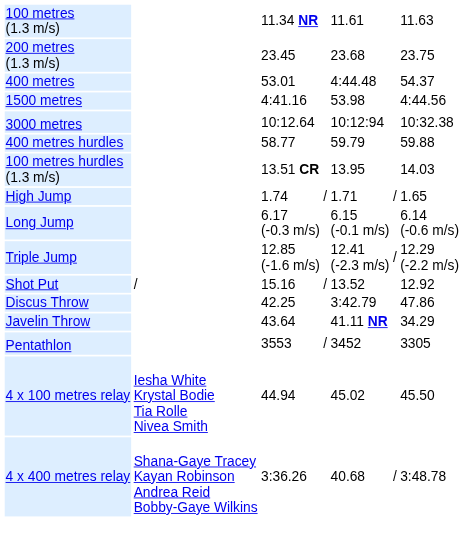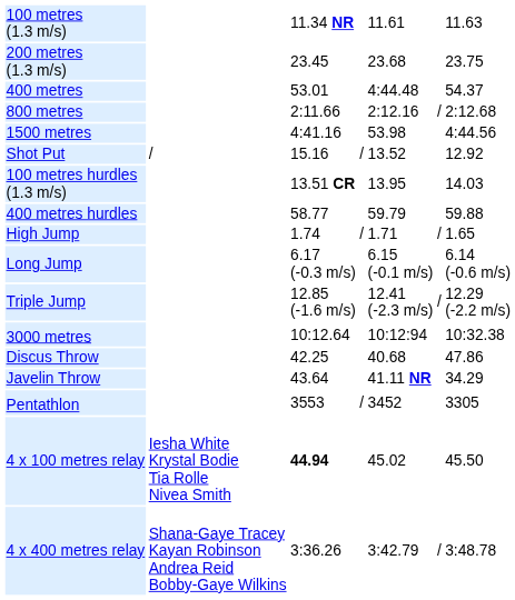 <table>
 <tr>
 <td bgcolor = DDEEFF><a href='#'>100 metres</a> <br> (1.3 m/s)</td>
 <td></td>
 <td>11.34 <strong><a href='#'>NR</a></strong></td>
 <td></td>
 <td>11.61</td>
 <td></td>
 <td>11.63</td>
 </tr>
 <tr>
 <td bgcolor = DDEEFF><a href='#'>200 metres</a> <br> (1.3 m/s)</td>
 <td></td>
 <td>23.45</td>
 <td></td>
 <td>23.68</td>
 <td></td>
 <td>23.75</td>
 </tr>
 <tr>
 <td bgcolor = DDEEFF><a href='#'>400 metres</a></td>
 <td></td>
 <td>53.01</td>
 <td></td>
 <td>4:44.48</td>
 <td></td>
 <td>54.37</td>
 </tr>
 <tr>
+<td bgcolor = DDEEFF><a href='#'>800 metres</a></td>
+<td></td>
+<td>2:11.66</td>
+<td></td>
+<td>2:12.16</td>
+<td>/</td>
+<td>2:12.68</td>
+</tr>
+<tr>
 <td bgcolor = DDEEFF><a href='#'>1500 metres</a></td>
 <td></td>
 <td>4:41.16</td>
 <td></td>
 <td>53.98</td>
 <td></td>
 <td>4:44.56</td>
 </tr>
 <tr>
-<td bgcolor = DDEEFF><a href='#'>3000 metres</a><sup></sup></td>
+<td bgcolor = DDEEFF><a href='#'>Shot Put</a></td>
+<td>/</td>
+<td>15.16</td>
+<td>/</td>
+<td>13.52</td>
 <td></td>
-<td>10:12.64</td>
+<td>12.92</td>
+</tr>
+<tr>
+<td bgcolor = DDEEFF><a href='#'>100 metres hurdles</a> <br> (1.3 m/s)</td>
 <td></td>
-<td>10:12:94</td>
+<td>13.51 <strong>CR</strong></td>
 <td></td>
-<td>10:32.38</td>
+<td>13.95</td>
+<td></td>
+<td>14.03</td>
 </tr>
 <tr>
 <td bgcolor = DDEEFF><a href='#'>400 metres hurdles</a></td>
 <td></td>
 <td>58.77</td>
 <td></td>
 <td>59.79</td>
 <td></td>
 <td>59.88</td>
-</tr>
-<tr>
-<td bgcolor = DDEEFF><a href='#'>100 metres hurdles</a> <br> (1.3 m/s)</td>
-<td></td>
-<td>13.51 <strong>CR</strong></td>
-<td></td>
-<td>13.95</td>
-<td></td>
-<td>14.03</td>
 </tr>
 <tr>
 <td bgcolor = DDEEFF><a href='#'>High Jump</a></td>
 <td></td>
 <td>1.74</td>
 <td>/</td>
 <td>1.71</td>
 <td>/</td>
 <td>1.65</td>
 </tr>
 <tr>
 <td bgcolor = DDEEFF><a href='#'>Long Jump</a></td>
 <td></td>
 <td>6.17 <br> (-0.3 m/s)</td>
 <td></td>
 <td>6.15 <br> (-0.1 m/s)</td>
 <td></td>
 <td>6.14 <br> (-0.6 m/s)</td>
 </tr>
 <tr>
 <td bgcolor = DDEEFF><a href='#'>Triple Jump</a></td>
 <td></td>
 <td>12.85 <br> (-1.6 m/s)</td>
 <td></td>
 <td>12.41 <br> (-2.3 m/s)</td>
 <td>/</td>
 <td>12.29 <br> (-2.2 m/s)</td>
 </tr>
 <tr>
-<td bgcolor = DDEEFF><a href='#'>Shot Put</a></td>
-<td>/</td>
-<td>15.16</td>
-<td>/</td>
-<td>13.52</td>
+<td bgcolor = DDEEFF><a href='#'>3000 metres</a><sup></sup></td>
 <td></td>
-<td>12.92</td>
+<td>10:12.64</td>
+<td></td>
+<td>10:12:94</td>
+<td></td>
+<td>10:32.38</td>
 </tr>
 <tr>
 <td bgcolor = DDEEFF><a href='#'>Discus Throw</a></td>
 <td></td>
 <td>42.25</td>
 <td></td>
-<td>3:42.79</td>
+<td>40.68</td>
 <td></td>
 <td>47.86</td>
 </tr>
 <tr>
 <td bgcolor = DDEEFF><a href='#'>Javelin Throw</a></td>
 <td></td>
 <td>43.64</td>
 <td></td>
 <td>41.11 <strong><a href='#'>NR</a></strong></td>
 <td></td>
 <td>34.29</td>
 </tr>
 <tr>
 <td bgcolor = DDEEFF><a href='#'>Pentathlon</a><sup></sup></td>
 <td></td>
 <td>3553</td>
 <td>/</td>
 <td>3452</td>
 <td></td>
 <td>3305</td>
 </tr>
 <tr>
 <td bgcolor = DDEEFF><a href='#'>4 x 100 metres relay</a></td>
 <td>  <br> <a href='#'>Iesha White</a> <br> <a href='#'>Krystal Bodie</a> <br> <a href='#'>Tia Rolle</a> <br> <a href='#'>Nivea Smith</a></td>
-<td>44.94</td>
+<td><strong>44.94</strong></td>
 <td></td>
 <td>45.02</td>
 <td></td>
 <td>45.50</td>
 </tr>
 <tr>
 <td bgcolor = DDEEFF><a href='#'>4 x 400 metres relay</a></td>
 <td> <br> <a href='#'>Shana-Gaye Tracey</a> <br> <a href='#'>Kayan Robinson</a> <br> <a href='#'>Andrea Reid</a> <br> <a href='#'>Bobby-Gaye Wilkins</a></td>
 <td>3:36.26</td>
 <td></td>
-<td>40.68</td>
+<td>3:42.79</td>
 <td>/</td>
 <td>3:48.78</td>
 </tr>
 </table>
